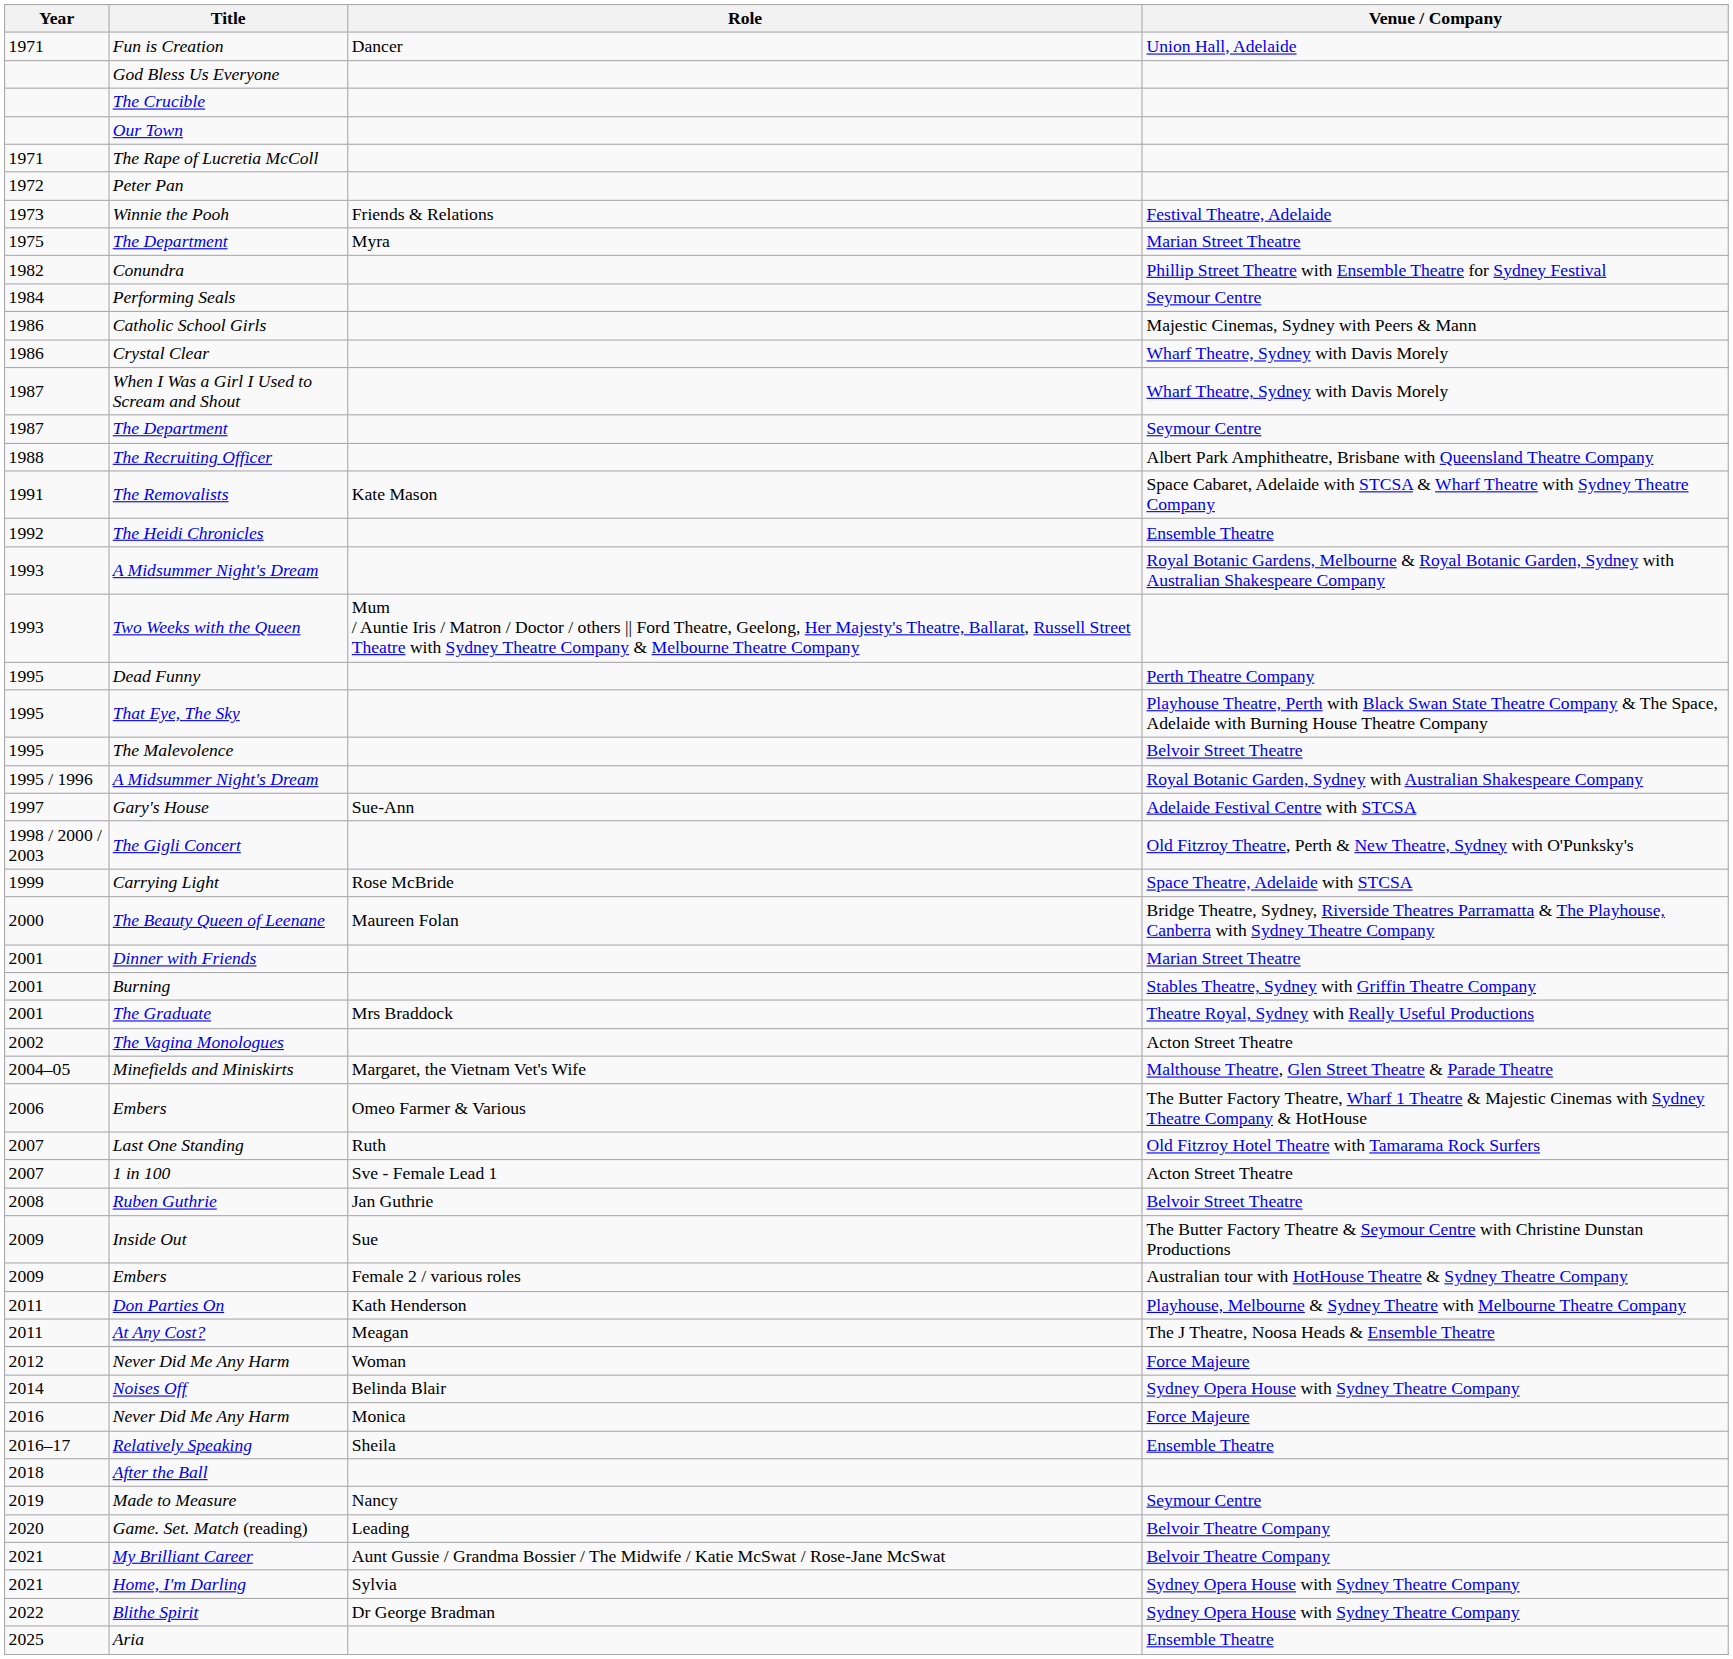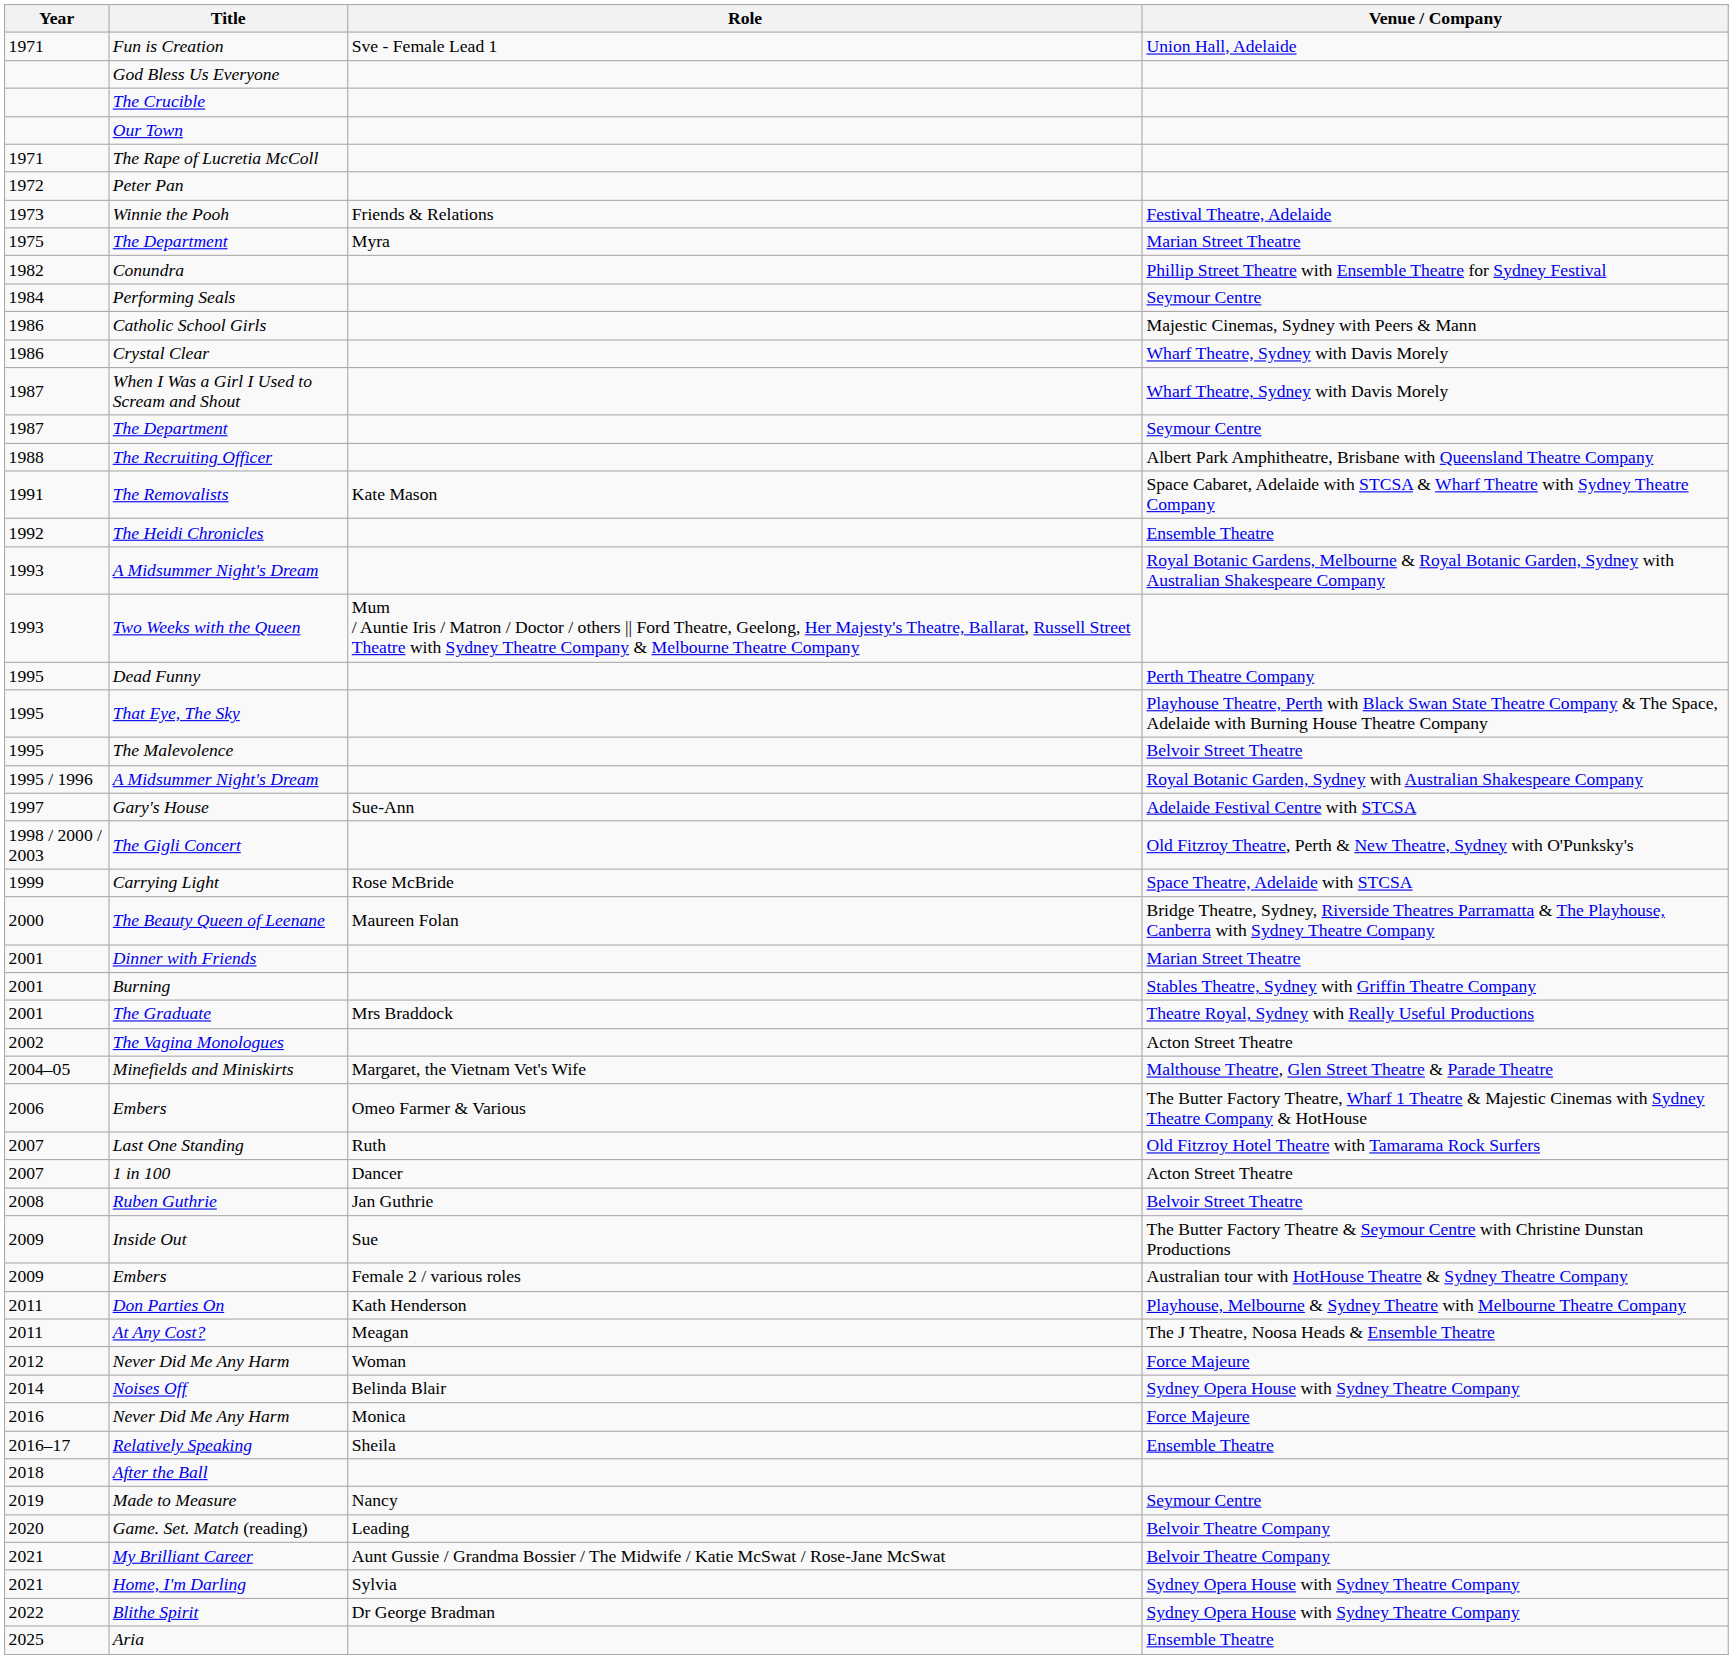 <table class="wikitable">
 <tr>
 <th>Year</th>
 <th>Title</th>
 <th>Role</th>
 <th>Venue / Company</th>
 </tr>
 <tr>
 <td>1971</td>
 <td><em>Fun is Creation</em></td>
-<td>Dancer</td>
+<td>Sve - Female Lead 1</td>
 <td><a href='#'>Union Hall, Adelaide</a></td>
 </tr>
 <tr>
 <td></td>
 <td><em>God Bless Us Everyone</em></td>
 <td></td>
 <td></td>
 </tr>
 <tr>
 <td></td>
 <td><em><a href='#'>The Crucible</a></em></td>
 <td></td>
 <td></td>
 </tr>
 <tr>
 <td></td>
 <td><em><a href='#'>Our Town</a></em></td>
 <td></td>
 <td></td>
 </tr>
 <tr>
 <td>1971</td>
 <td><em>The Rape of Lucretia McColl</em></td>
 <td></td>
 <td></td>
 </tr>
 <tr>
 <td>1972</td>
 <td><em>Peter Pan</em></td>
 <td></td>
 <td></td>
 </tr>
 <tr>
 <td>1973</td>
 <td><em>Winnie the Pooh</em></td>
 <td>Friends & Relations</td>
 <td><a href='#'>Festival Theatre, Adelaide</a></td>
 </tr>
 <tr>
 <td>1975</td>
 <td><em><a href='#'>The Department</a></em></td>
 <td>Myra</td>
 <td><a href='#'>Marian Street Theatre</a></td>
 </tr>
 <tr>
 <td>1982</td>
 <td><em>Conundra</em></td>
 <td></td>
 <td><a href='#'>Phillip Street Theatre</a> with <a href='#'>Ensemble Theatre</a> for <a href='#'>Sydney Festival</a></td>
 </tr>
 <tr>
 <td>1984</td>
 <td><em>Performing Seals</em></td>
 <td></td>
 <td><a href='#'>Seymour Centre</a></td>
 </tr>
 <tr>
 <td>1986</td>
 <td><em>Catholic School Girls</em></td>
 <td></td>
 <td>Majestic Cinemas, Sydney with Peers & Mann</td>
 </tr>
 <tr>
 <td>1986</td>
 <td><em>Crystal Clear</em></td>
 <td></td>
 <td><a href='#'>Wharf Theatre, Sydney</a> with Davis Morely</td>
 </tr>
 <tr>
 <td>1987</td>
 <td><em>When I Was a Girl I Used to Scream and Shout</em></td>
 <td></td>
 <td><a href='#'>Wharf Theatre, Sydney</a> with Davis Morely</td>
 </tr>
 <tr>
 <td>1987</td>
 <td><em><a href='#'>The Department</a></em></td>
 <td></td>
 <td><a href='#'>Seymour Centre</a></td>
 </tr>
 <tr>
 <td>1988</td>
 <td><em><a href='#'>The Recruiting Officer</a></em></td>
 <td></td>
 <td>Albert Park Amphitheatre, Brisbane with <a href='#'>Queensland Theatre Company</a></td>
 </tr>
 <tr>
 <td>1991</td>
 <td><em><a href='#'>The Removalists</a></em></td>
 <td>Kate Mason</td>
 <td>Space Cabaret, Adelaide with <a href='#'>STCSA</a> & <a href='#'>Wharf Theatre</a> with <a href='#'>Sydney Theatre Company</a></td>
 </tr>
 <tr>
 <td>1992</td>
 <td><em><a href='#'>The Heidi Chronicles</a></em></td>
 <td></td>
 <td><a href='#'>Ensemble Theatre</a></td>
 </tr>
 <tr>
 <td>1993</td>
 <td><em><a href='#'>A Midsummer Night's Dream</a></em></td>
 <td></td>
 <td><a href='#'>Royal Botanic Gardens, Melbourne</a> & <a href='#'>Royal Botanic Garden, Sydney</a> with <a href='#'>Australian Shakespeare Company</a></td>
 </tr>
 <tr>
 <td>1993</td>
 <td><em><a href='#'>Two Weeks with the Queen</a></em></td>
 <td>Mum<br>/ Auntie Iris / Matron / Doctor / others || Ford Theatre, Geelong, <a href='#'>Her Majesty's Theatre, Ballarat</a>, <a href='#'>Russell Street Theatre</a> with <a href='#'>Sydney Theatre Company</a> & <a href='#'>Melbourne Theatre Company</a></td>
 </tr>
 <tr>
 <td>1995</td>
 <td><em>Dead Funny</em></td>
 <td></td>
 <td><a href='#'>Perth Theatre Company</a></td>
 </tr>
 <tr>
 <td>1995</td>
 <td><em><a href='#'>That Eye, The Sky</a></em></td>
 <td></td>
 <td><a href='#'>Playhouse Theatre, Perth</a> with <a href='#'>Black Swan State Theatre Company</a> & The Space, Adelaide with Burning House Theatre Company</td>
 </tr>
 <tr>
 <td>1995</td>
 <td><em>The Malevolence</em></td>
 <td></td>
 <td><a href='#'>Belvoir Street Theatre</a></td>
 </tr>
 <tr>
 <td>1995 / 1996</td>
 <td><em><a href='#'>A Midsummer Night's Dream</a></em></td>
 <td></td>
 <td><a href='#'>Royal Botanic Garden, Sydney</a> with <a href='#'>Australian Shakespeare Company</a></td>
 </tr>
 <tr>
 <td>1997</td>
 <td><em>Gary's House</em></td>
 <td>Sue-Ann</td>
 <td><a href='#'>Adelaide Festival Centre</a> with <a href='#'>STCSA</a></td>
 </tr>
 <tr>
 <td>1998 / 2000 / 2003</td>
 <td><em><a href='#'>The Gigli Concert</a></em></td>
 <td></td>
 <td><a href='#'>Old Fitzroy Theatre</a>, Perth & <a href='#'>New Theatre, Sydney</a> with O'Punksky's</td>
 </tr>
 <tr>
 <td>1999</td>
 <td><em>Carrying Light</em></td>
 <td>Rose McBride</td>
 <td><a href='#'>Space Theatre, Adelaide</a> with <a href='#'>STCSA</a></td>
 </tr>
 <tr>
 <td>2000</td>
 <td><em><a href='#'>The Beauty Queen of Leenane</a></em></td>
 <td>Maureen Folan</td>
 <td>Bridge Theatre, Sydney, <a href='#'>Riverside Theatres Parramatta</a> & <a href='#'>The Playhouse, Canberra</a> with <a href='#'>Sydney Theatre Company</a></td>
 </tr>
 <tr>
 <td>2001</td>
 <td><em><a href='#'>Dinner with Friends</a></em></td>
 <td></td>
 <td><a href='#'>Marian Street Theatre</a></td>
 </tr>
 <tr>
 <td>2001</td>
 <td><em>Burning</em></td>
 <td></td>
 <td><a href='#'>Stables Theatre, Sydney</a> with <a href='#'>Griffin Theatre Company</a></td>
 </tr>
 <tr>
 <td>2001</td>
 <td><em><a href='#'>The Graduate</a></em></td>
 <td>Mrs Braddock</td>
 <td><a href='#'>Theatre Royal, Sydney</a> with <a href='#'>Really Useful Productions</a></td>
 </tr>
 <tr>
 <td>2002</td>
 <td><em><a href='#'>The Vagina Monologues</a></em></td>
 <td></td>
 <td>Acton Street Theatre</td>
 </tr>
 <tr>
 <td>2004–05</td>
 <td><em>Minefields and Miniskirts</em></td>
 <td>Margaret, the Vietnam Vet's Wife</td>
 <td><a href='#'>Malthouse Theatre</a>, <a href='#'>Glen Street Theatre</a> & <a href='#'>Parade Theatre</a></td>
 </tr>
 <tr>
 <td>2006</td>
 <td><em>Embers</em></td>
 <td>Omeo Farmer & Various</td>
 <td>The Butter Factory Theatre, <a href='#'>Wharf 1 Theatre</a> & Majestic Cinemas with <a href='#'>Sydney Theatre Company</a> & HotHouse</td>
 </tr>
 <tr>
 <td>2007</td>
 <td><em>Last One Standing</em></td>
 <td>Ruth</td>
 <td><a href='#'>Old Fitzroy Hotel Theatre</a> with <a href='#'>Tamarama Rock Surfers</a></td>
 </tr>
 <tr>
 <td>2007</td>
 <td><em>1 in 100</em></td>
-<td>Sve - Female Lead 1</td>
+<td>Dancer</td>
 <td>Acton Street Theatre</td>
 </tr>
 <tr>
 <td>2008</td>
 <td><em><a href='#'>Ruben Guthrie</a></em></td>
 <td>Jan Guthrie</td>
 <td><a href='#'>Belvoir Street Theatre</a></td>
 </tr>
 <tr>
 <td>2009</td>
 <td><em>Inside Out</em></td>
 <td>Sue</td>
 <td>The Butter Factory Theatre & <a href='#'>Seymour Centre</a> with Christine Dunstan Productions</td>
 </tr>
 <tr>
 <td>2009</td>
 <td><em>Embers</em></td>
 <td>Female 2 / various roles</td>
 <td>Australian tour with <a href='#'>HotHouse Theatre</a> & <a href='#'>Sydney Theatre Company</a></td>
 </tr>
 <tr>
 <td>2011</td>
 <td><em><a href='#'>Don Parties On</a></em></td>
 <td>Kath Henderson</td>
 <td><a href='#'>Playhouse, Melbourne</a> & <a href='#'>Sydney Theatre</a> with <a href='#'>Melbourne Theatre Company</a></td>
 </tr>
 <tr>
 <td>2011</td>
 <td><em><a href='#'>At Any Cost?</a></em></td>
 <td>Meagan</td>
 <td>The J Theatre, Noosa Heads & <a href='#'>Ensemble Theatre</a></td>
 </tr>
 <tr>
 <td>2012</td>
 <td><em>Never Did Me Any Harm</em></td>
 <td>Woman</td>
 <td><a href='#'>Force Majeure</a></td>
 </tr>
 <tr>
 <td>2014</td>
 <td><em><a href='#'>Noises Off</a></em></td>
 <td>Belinda Blair</td>
 <td><a href='#'>Sydney Opera House</a> with <a href='#'>Sydney Theatre Company</a></td>
 </tr>
 <tr>
 <td>2016</td>
 <td><em>Never Did Me Any Harm</em></td>
 <td>Monica</td>
 <td><a href='#'>Force Majeure</a></td>
 </tr>
 <tr>
 <td>2016–17</td>
 <td><em><a href='#'>Relatively Speaking</a></em></td>
 <td>Sheila</td>
 <td><a href='#'>Ensemble Theatre</a></td>
 </tr>
 <tr>
 <td>2018</td>
 <td><em><a href='#'>After the Ball</a></em></td>
 <td></td>
 <td></td>
 </tr>
 <tr>
 <td>2019</td>
 <td><em>Made to Measure</em></td>
 <td>Nancy</td>
 <td><a href='#'>Seymour Centre</a></td>
 </tr>
 <tr>
 <td>2020</td>
 <td><em>Game. Set. Match</em> (reading)</td>
 <td>Leading</td>
 <td><a href='#'>Belvoir Theatre Company</a></td>
 </tr>
 <tr>
 <td>2021</td>
 <td><em><a href='#'>My Brilliant Career</a></em></td>
 <td>Aunt Gussie / Grandma Bossier / The Midwife / Katie McSwat / Rose-Jane McSwat</td>
 <td><a href='#'>Belvoir Theatre Company</a></td>
 </tr>
 <tr>
 <td>2021</td>
 <td><em><a href='#'>Home, I'm Darling</a></em></td>
 <td>Sylvia</td>
 <td><a href='#'>Sydney Opera House</a> with <a href='#'>Sydney Theatre Company</a></td>
 </tr>
 <tr>
 <td>2022</td>
 <td><em><a href='#'>Blithe Spirit</a></em></td>
 <td>Dr George Bradman</td>
 <td><a href='#'>Sydney Opera House</a> with <a href='#'>Sydney Theatre Company</a></td>
 </tr>
 <tr>
 <td>2025</td>
 <td><em>Aria</em></td>
 <td></td>
 <td><a href='#'>Ensemble Theatre</a></td>
 </tr>
 </table>
